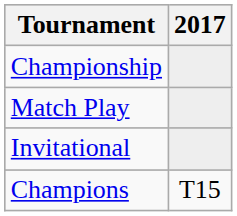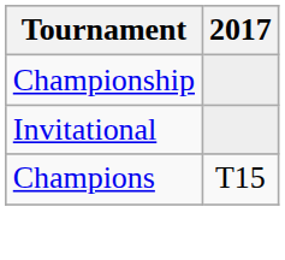 <table class="wikitable" style="text-align:center;">
 <tr>
 <th>Tournament</th>
 <th>2017</th>
 </tr>
 <tr>
 <td align="left"><a href='#'>Championship</a></td>
-<td style="background:#eeeeee;"></td>
-</tr>
-<tr>
-<td align="left"><a href='#'>Match Play</a></td>
 <td style="background:#eeeeee;"></td>
 </tr>
 <tr>
 <td align="left"><a href='#'>Invitational</a></td>
 <td style="background:#eeeeee;"></td>
 </tr>
 <tr>
 <td align="left"><a href='#'>Champions</a></td>
 <td>T15</td>
 </tr>
 </table>
